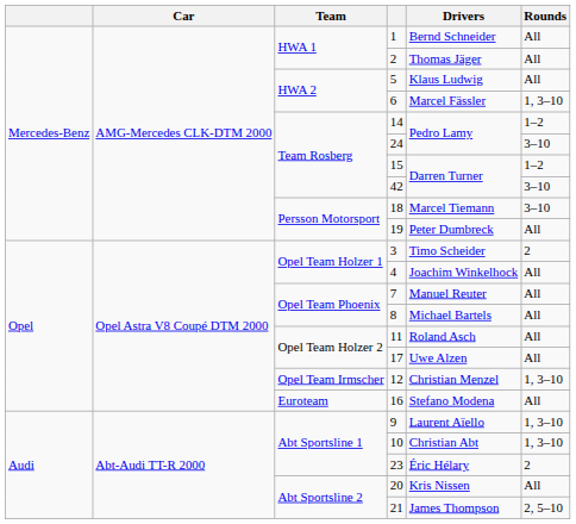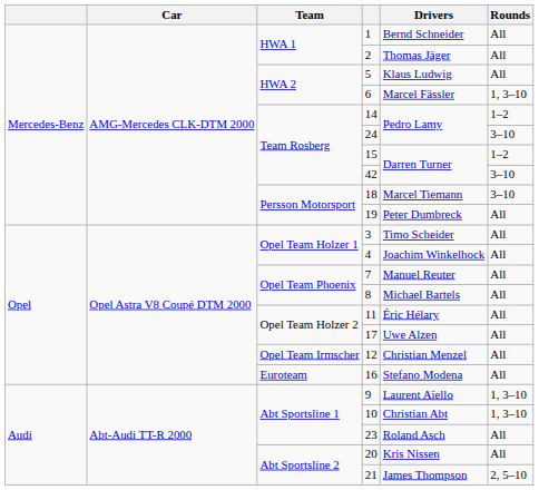 <table class="wikitable sortable" style="font-size: 85%">
 <tr>
 <th></th>
 <th>Car</th>
 <th>Team</th>
 <th></th>
 <th>Drivers</th>
 <th>Rounds</th>
 </tr>
 <tr>
 <td rowspan="10"><a href='#'>Mercedes-Benz</a></td>
 <td rowspan="10"><a href='#'>AMG-Mercedes CLK-DTM 2000</a></td>
 <td rowspan="2"><a href='#'>HWA 1</a></td>
 <td>1</td>
 <td> <a href='#'>Bernd Schneider</a></td>
 <td>All</td>
 </tr>
 <tr>
 <td>2</td>
 <td> <a href='#'>Thomas Jäger</a></td>
 <td>All</td>
 </tr>
 <tr>
 <td rowspan="2"><a href='#'>HWA 2</a></td>
 <td>5</td>
 <td> <a href='#'>Klaus Ludwig</a></td>
 <td>All</td>
 </tr>
 <tr>
 <td>6</td>
 <td> <a href='#'>Marcel Fässler</a></td>
 <td>1, 3–10</td>
 </tr>
 <tr>
 <td rowspan="4"><a href='#'>Team Rosberg</a></td>
 <td>14</td>
 <td rowspan="2"> <a href='#'>Pedro Lamy</a></td>
 <td>1–2</td>
 </tr>
 <tr>
 <td>24</td>
 <td>3–10</td>
 </tr>
 <tr>
 <td>15</td>
 <td rowspan="2"> <a href='#'>Darren Turner</a></td>
 <td>1–2</td>
 </tr>
 <tr>
 <td>42</td>
 <td>3–10</td>
 </tr>
 <tr>
 <td rowspan="2"><a href='#'>Persson Motorsport</a></td>
 <td>18</td>
 <td> <a href='#'>Marcel Tiemann</a></td>
 <td>3–10</td>
 </tr>
 <tr>
 <td>19</td>
 <td> <a href='#'>Peter Dumbreck</a></td>
 <td>All</td>
 </tr>
 <tr>
 <td rowspan="8"><a href='#'>Opel</a></td>
 <td rowspan="8"><a href='#'>Opel Astra V8 Coupé DTM 2000</a></td>
 <td rowspan="2"><a href='#'>Opel Team Holzer 1</a></td>
 <td>3</td>
 <td> <a href='#'>Timo Scheider</a></td>
-<td>2</td>
+<td>All</td>
 </tr>
 <tr>
 <td>4</td>
 <td> <a href='#'>Joachim Winkelhock</a></td>
 <td>All</td>
 </tr>
 <tr>
 <td rowspan="2"><a href='#'>Opel Team Phoenix</a></td>
 <td>7</td>
 <td> <a href='#'>Manuel Reuter</a></td>
 <td>All</td>
 </tr>
 <tr>
 <td>8</td>
 <td> <a href='#'>Michael Bartels</a></td>
 <td>All</td>
 </tr>
 <tr>
 <td rowspan="2">Opel Team Holzer 2</td>
 <td>11</td>
-<td> <a href='#'>Roland Asch</a></td>
+<td> <a href='#'>Éric Hélary</a></td>
 <td>All</td>
 </tr>
 <tr>
 <td>17</td>
 <td> <a href='#'>Uwe Alzen</a></td>
 <td>All</td>
 </tr>
 <tr>
 <td><a href='#'>Opel Team Irmscher</a></td>
 <td>12</td>
 <td> <a href='#'>Christian Menzel</a></td>
-<td>1, 3–10</td>
+<td>All</td>
 </tr>
 <tr>
 <td><a href='#'>Euroteam</a></td>
 <td>16</td>
 <td> <a href='#'>Stefano Modena</a></td>
 <td>All</td>
 </tr>
 <tr>
 <td rowspan="5"><a href='#'>Audi</a></td>
 <td rowspan="5"><a href='#'>Abt-Audi TT-R 2000</a></td>
 <td rowspan="3"><a href='#'>Abt Sportsline 1</a></td>
 <td>9</td>
 <td> <a href='#'>Laurent Aïello</a></td>
 <td>1, 3–10</td>
 </tr>
 <tr>
 <td>10</td>
 <td> <a href='#'>Christian Abt</a></td>
 <td>1, 3–10</td>
 </tr>
 <tr>
 <td>23</td>
-<td> <a href='#'>Éric Hélary</a></td>
-<td>2</td>
+<td> <a href='#'>Roland Asch</a></td>
+<td>All</td>
 </tr>
 <tr>
 <td rowspan="2"><a href='#'>Abt Sportsline 2</a></td>
 <td>20</td>
 <td> <a href='#'>Kris Nissen</a></td>
 <td>All</td>
 </tr>
 <tr>
 <td>21</td>
 <td> <a href='#'>James Thompson</a></td>
 <td>2, 5–10</td>
 </tr>
 </table>
